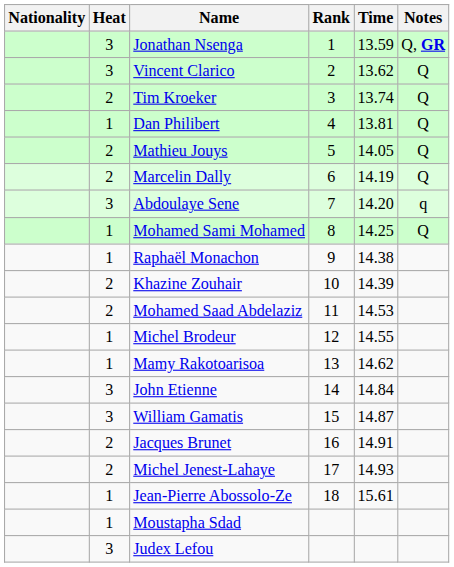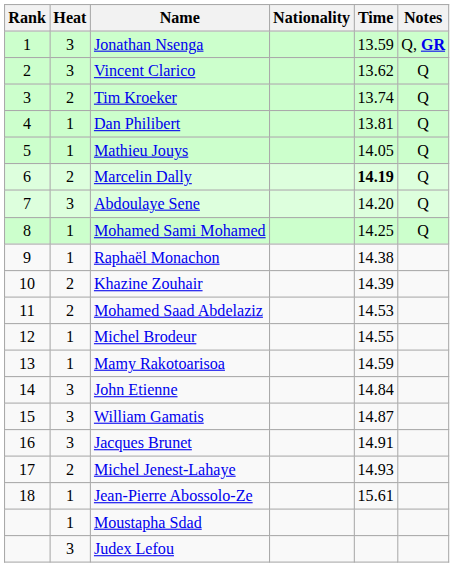 <table class="wikitable sortable" style="text-align:center; font-size:95%">
 <tr>
-<th>Nationality</th>
+<th>Rank</th>
 <th>Heat</th>
 <th>Name</th>
-<th>Rank</th>
+<th>Nationality</th>
 <th>Time</th>
 <th>Notes</th>
 </tr>
 <tr bgcolor=ccffcc>
-<td align=left></td>
+<td>1</td>
 <td>3</td>
 <td align=left><a href='#'>Jonathan Nsenga</a></td>
-<td>1</td>
+<td align=left></td>
 <td>13.59</td>
 <td>Q, <strong><a href='#'>GR</a></strong></td>
 </tr>
 <tr bgcolor=ccffcc>
-<td align=left></td>
+<td>2</td>
 <td>3</td>
 <td align=left><a href='#'>Vincent Clarico</a></td>
-<td>2</td>
+<td align=left></td>
 <td>13.62</td>
 <td>Q</td>
 </tr>
 <tr bgcolor=ccffcc>
-<td align=left></td>
+<td>3</td>
 <td>2</td>
 <td align=left><a href='#'>Tim Kroeker</a></td>
-<td>3</td>
+<td align=left></td>
 <td>13.74</td>
 <td>Q</td>
 </tr>
 <tr bgcolor=ccffcc>
-<td align=left></td>
+<td>4</td>
 <td>1</td>
 <td align=left><a href='#'>Dan Philibert</a></td>
-<td>4</td>
+<td align=left></td>
 <td>13.81</td>
 <td>Q</td>
 </tr>
 <tr bgcolor=ccffcc>
+<td>5</td>
+<td>1</td>
+<td align=left><a href='#'>Mathieu Jouys</a></td>
 <td align=left></td>
-<td>2</td>
-<td align=left><a href='#'>Mathieu Jouys</a></td>
-<td>5</td>
 <td>14.05</td>
 <td>Q</td>
 </tr>
 <tr bgcolor=ddffdd>
-<td align=left></td>
+<td>6</td>
 <td>2</td>
 <td align=left><a href='#'>Marcelin Dally</a></td>
-<td>6</td>
-<td>14.19</td>
+<td align=left></td>
+<td><strong>14.19</strong></td>
 <td>Q</td>
 </tr>
 <tr bgcolor=ddffdd>
-<td align=left></td>
+<td>7</td>
 <td>3</td>
 <td align=left><a href='#'>Abdoulaye Sene</a></td>
-<td>7</td>
+<td align=left></td>
 <td>14.20</td>
-<td>q</td>
+<td>Q</td>
 </tr>
 <tr bgcolor=ccffcc>
-<td align=left></td>
+<td>8</td>
 <td>1</td>
 <td align=left><a href='#'>Mohamed Sami Mohamed</a></td>
-<td>8</td>
+<td align=left></td>
 <td>14.25</td>
 <td>Q</td>
 </tr>
 <tr>
-<td align=left></td>
+<td>9</td>
 <td>1</td>
 <td align=left><a href='#'>Raphaël Monachon</a></td>
-<td>9</td>
+<td align=left></td>
 <td>14.38</td>
 <td></td>
 </tr>
 <tr>
-<td align=left></td>
+<td>10</td>
 <td>2</td>
 <td align=left><a href='#'>Khazine Zouhair</a></td>
-<td>10</td>
+<td align=left></td>
 <td>14.39</td>
 <td></td>
 </tr>
 <tr>
-<td align=left></td>
+<td>11</td>
 <td>2</td>
 <td align=left><a href='#'>Mohamed Saad Abdelaziz</a></td>
-<td>11</td>
+<td align=left></td>
 <td>14.53</td>
 <td></td>
 </tr>
 <tr>
-<td align=left></td>
+<td>12</td>
 <td>1</td>
 <td align=left><a href='#'>Michel Brodeur</a></td>
-<td>12</td>
+<td align=left></td>
 <td>14.55</td>
 <td></td>
 </tr>
 <tr>
-<td align=left></td>
+<td>13</td>
 <td>1</td>
 <td align=left><a href='#'>Mamy Rakotoarisoa</a></td>
-<td>13</td>
-<td>14.62</td>
+<td align=left></td>
+<td>14.59</td>
 <td></td>
 </tr>
 <tr>
-<td align=left></td>
+<td>14</td>
 <td>3</td>
 <td align=left><a href='#'>John Etienne</a></td>
-<td>14</td>
+<td align=left></td>
 <td>14.84</td>
 <td></td>
 </tr>
 <tr>
-<td align=left></td>
+<td>15</td>
 <td>3</td>
 <td align=left><a href='#'>William Gamatis</a></td>
-<td>15</td>
+<td align=left></td>
 <td>14.87</td>
 <td></td>
 </tr>
 <tr>
+<td>16</td>
+<td>3</td>
+<td align=left><a href='#'>Jacques Brunet</a></td>
 <td align=left></td>
-<td>2</td>
-<td align=left><a href='#'>Jacques Brunet</a></td>
-<td>16</td>
 <td>14.91</td>
 <td></td>
 </tr>
 <tr>
-<td align=left></td>
+<td>17</td>
 <td>2</td>
 <td align=left><a href='#'>Michel Jenest-Lahaye</a></td>
-<td>17</td>
+<td align=left></td>
 <td>14.93</td>
 <td></td>
 </tr>
 <tr>
-<td align=left></td>
+<td>18</td>
 <td>1</td>
 <td align=left><a href='#'>Jean-Pierre Abossolo-Ze</a></td>
-<td>18</td>
+<td align=left></td>
 <td>15.61</td>
 <td></td>
 </tr>
 <tr>
-<td align=left></td>
+<td></td>
 <td>1</td>
 <td align=left><a href='#'>Moustapha Sdad</a></td>
-<td></td>
+<td align=left></td>
 <td></td>
 <td></td>
 </tr>
 <tr>
-<td align=left></td>
+<td></td>
 <td>3</td>
 <td align=left><a href='#'>Judex Lefou</a></td>
-<td></td>
+<td align=left></td>
 <td></td>
 <td></td>
 </tr>
 </table>
